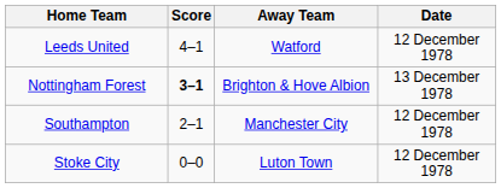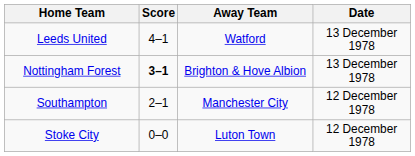 <table class="wikitable" style="text-align:center;">
 <tr>
 <th width=175>Home Team</th>
 <th width=20>Score</th>
 <th width=175>Away Team</th>
 <th width=125>Date</th>
 </tr>
 <tr>
 <td><a href='#'>Leeds United</a></td>
 <td>4–1</td>
 <td><a href='#'>Watford</a></td>
-<td>12 December 1978</td>
+<td>13 December 1978</td>
 </tr>
 <tr>
 <td><a href='#'>Nottingham Forest</a></td>
 <td><strong>3–1</strong></td>
 <td><a href='#'>Brighton & Hove Albion</a></td>
 <td>13 December 1978</td>
 </tr>
 <tr>
 <td><a href='#'>Southampton</a></td>
 <td>2–1</td>
 <td><a href='#'>Manchester City</a></td>
 <td>12 December 1978</td>
 </tr>
 <tr>
 <td><a href='#'>Stoke City</a></td>
 <td>0–0</td>
 <td><a href='#'>Luton Town</a></td>
 <td>12 December 1978</td>
 </tr>
 </table>
